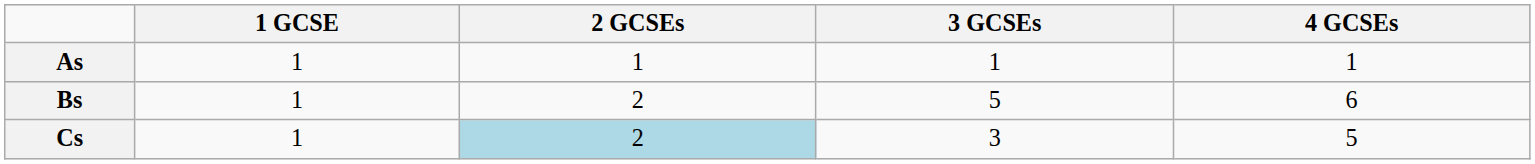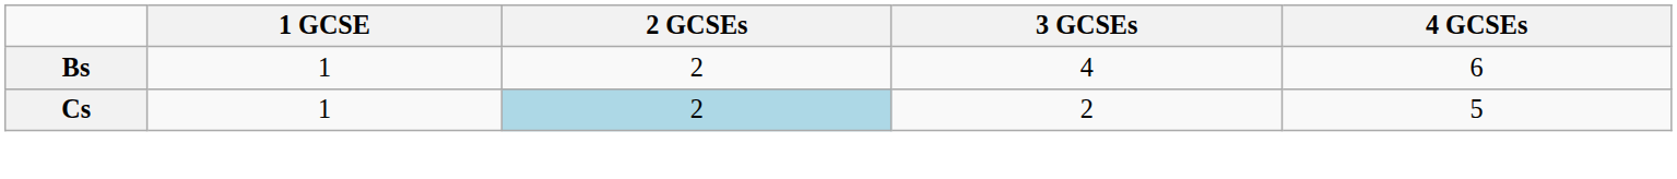 <table class="wikitable" style="text-align:center; width:80%;">
 <tr>
 <td></td>
 <th scope="col">1 GCSE</th>
 <th scope="col">2 GCSEs</th>
 <th scope="col">3 GCSEs</th>
 <th scope="col">4 GCSEs</th>
 </tr>
 <tr>
-<th scope="row">As</th>
-<td>1</td>
-<td>1</td>
-<td>1</td>
-<td>1</td>
-</tr>
-<tr>
 <th scope="row">Bs</th>
 <td>1</td>
 <td>2</td>
-<td>5</td>
+<td>4</td>
 <td>6</td>
 </tr>
 <tr>
 <th scope="row">Cs</th>
 <td>1</td>
 <td style="background: lightblue;">2</td>
-<td>3</td>
+<td>2</td>
 <td>5</td>
 </tr>
 </table>
